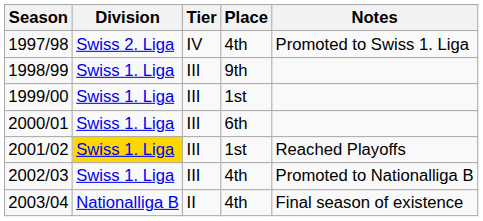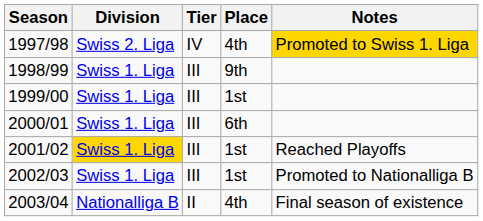 <table class="wikitable">
 <tr>
 <th>Season</th>
 <th>Division</th>
 <th>Tier</th>
 <th>Place</th>
 <th>Notes</th>
 </tr>
 <tr>
 <td>1997/98</td>
 <td><a href='#'>Swiss 2. Liga</a></td>
 <td>IV</td>
 <td>4th</td>
-<td>Promoted to Swiss 1. Liga</td>
+<td style="background: gold;">Promoted to Swiss 1. Liga</td>
 </tr>
 <tr>
 <td>1998/99</td>
 <td><a href='#'>Swiss 1. Liga</a></td>
 <td>III</td>
 <td>9th</td>
 <td></td>
 </tr>
 <tr>
 <td>1999/00</td>
 <td><a href='#'>Swiss 1. Liga</a></td>
 <td>III</td>
 <td>1st</td>
 <td></td>
 </tr>
 <tr>
 <td>2000/01</td>
 <td><a href='#'>Swiss 1. Liga</a></td>
 <td>III</td>
 <td>6th</td>
 <td></td>
 </tr>
 <tr>
 <td>2001/02</td>
 <td style="background: gold;"><a href='#'>Swiss 1. Liga</a></td>
 <td>III</td>
 <td>1st</td>
 <td>Reached Playoffs</td>
 </tr>
 <tr>
 <td>2002/03</td>
 <td><a href='#'>Swiss 1. Liga</a></td>
 <td>III</td>
-<td>4th</td>
+<td>1st</td>
 <td>Promoted to Nationalliga B</td>
 </tr>
 <tr>
 <td>2003/04</td>
 <td><a href='#'>Nationalliga B</a></td>
 <td>II</td>
 <td>4th</td>
 <td>Final season of existence</td>
 </tr>
 </table>
